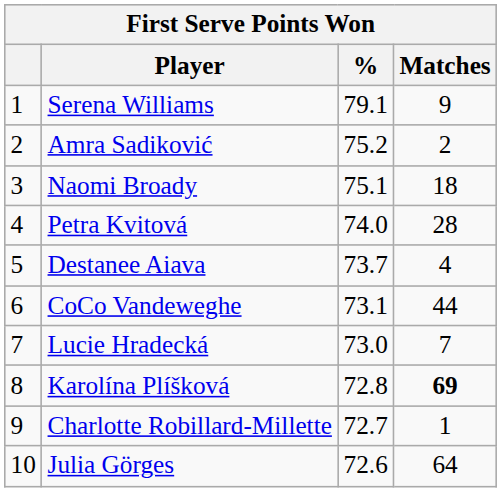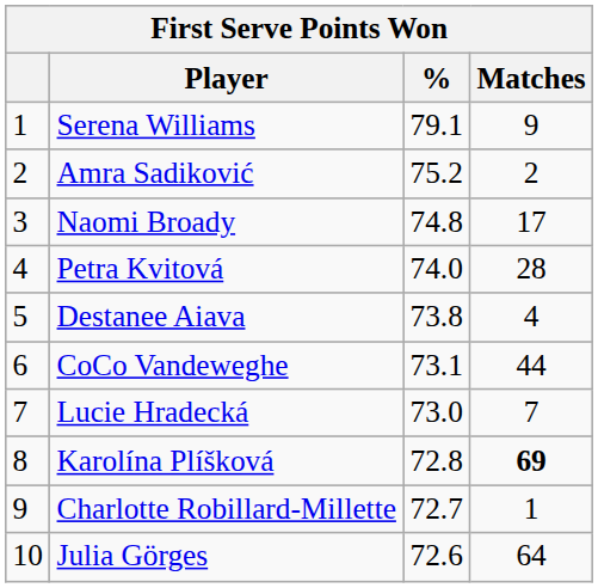 <table class="wikitable">
 <tr>
 <th colspan=4>First Serve Points Won</th>
 </tr>
 <tr>
 <th></th>
 <th>Player</th>
 <th>%</th>
 <th>Matches</th>
 </tr>
 <tr>
 <td>1</td>
 <td> <a href='#'>Serena Williams</a></td>
 <td>79.1</td>
 <td align=center>9</td>
 </tr>
 <tr>
 <td>2</td>
 <td> <a href='#'>Amra Sadiković</a></td>
 <td>75.2</td>
 <td align=center>2</td>
 </tr>
 <tr>
 <td>3</td>
 <td> <a href='#'>Naomi Broady</a></td>
-<td>75.1</td>
-<td align=center>18</td>
+<td>74.8</td>
+<td align=center>17</td>
 </tr>
 <tr>
 <td>4</td>
 <td> <a href='#'>Petra Kvitová</a></td>
 <td>74.0</td>
 <td align=center>28</td>
 </tr>
 <tr>
 <td>5</td>
 <td> <a href='#'>Destanee Aiava</a></td>
-<td>73.7</td>
+<td>73.8</td>
 <td align=center>4</td>
 </tr>
 <tr>
 <td>6</td>
 <td> <a href='#'>CoCo Vandeweghe</a></td>
 <td>73.1</td>
 <td align=center>44</td>
 </tr>
 <tr>
 <td>7</td>
 <td> <a href='#'>Lucie Hradecká</a></td>
 <td>73.0</td>
 <td align=center>7</td>
 </tr>
 <tr>
 <td>8</td>
 <td> <a href='#'>Karolína Plíšková</a></td>
 <td>72.8</td>
 <td align=center><strong>69</strong></td>
 </tr>
 <tr>
 <td>9</td>
 <td> <a href='#'>Charlotte Robillard-Millette</a></td>
 <td>72.7</td>
 <td align=center>1</td>
 </tr>
 <tr>
 <td>10</td>
 <td> <a href='#'>Julia Görges</a></td>
 <td>72.6</td>
 <td align=center>64</td>
 </tr>
 </table>
